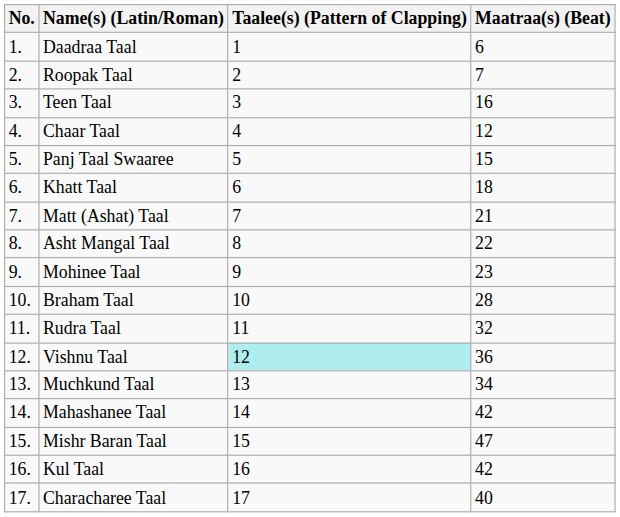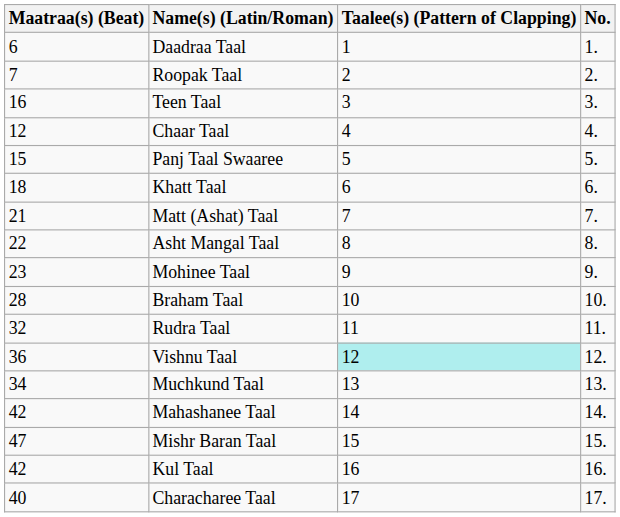 <table class="wikitable">
 <tr>
-<th>No.</th>
+<th>Maatraa(s) (Beat)</th>
 <th>Name(s) (Latin/Roman)</th>
 <th>Taalee(s) (Pattern of Clapping)</th>
-<th>Maatraa(s) (Beat)</th>
+<th>No.</th>
 </tr>
 <tr>
-<td>1.</td>
+<td>6</td>
 <td>Daadraa Taal</td>
 <td>1</td>
-<td>6</td>
+<td>1.</td>
 </tr>
 <tr>
-<td>2.</td>
+<td>7</td>
 <td>Roopak Taal</td>
 <td>2</td>
-<td>7</td>
+<td>2.</td>
 </tr>
 <tr>
-<td>3.</td>
+<td>16</td>
 <td>Teen Taal</td>
 <td>3</td>
-<td>16</td>
+<td>3.</td>
 </tr>
 <tr>
-<td>4.</td>
+<td>12</td>
 <td>Chaar Taal</td>
 <td>4</td>
-<td>12</td>
+<td>4.</td>
 </tr>
 <tr>
-<td>5.</td>
+<td>15</td>
 <td>Panj Taal Swaaree</td>
 <td>5</td>
-<td>15</td>
+<td>5.</td>
 </tr>
 <tr>
-<td>6.</td>
+<td>18</td>
 <td>Khatt Taal</td>
 <td>6</td>
-<td>18</td>
+<td>6.</td>
 </tr>
 <tr>
-<td>7.</td>
+<td>21</td>
 <td>Matt (Ashat) Taal</td>
 <td>7</td>
-<td>21</td>
+<td>7.</td>
 </tr>
 <tr>
-<td>8.</td>
+<td>22</td>
 <td>Asht Mangal Taal</td>
 <td>8</td>
-<td>22</td>
+<td>8.</td>
 </tr>
 <tr>
-<td>9.</td>
+<td>23</td>
 <td>Mohinee Taal</td>
 <td>9</td>
-<td>23</td>
+<td>9.</td>
 </tr>
 <tr>
-<td>10.</td>
+<td>28</td>
 <td>Braham Taal</td>
 <td>10</td>
-<td>28</td>
+<td>10.</td>
 </tr>
 <tr>
-<td>11.</td>
+<td>32</td>
 <td>Rudra Taal</td>
 <td>11</td>
-<td>32</td>
+<td>11.</td>
 </tr>
 <tr>
-<td>12.</td>
+<td>36</td>
 <td>Vishnu Taal</td>
 <td style="background: paleturquoise;">12</td>
-<td>36</td>
+<td>12.</td>
 </tr>
 <tr>
-<td>13.</td>
+<td>34</td>
 <td>Muchkund Taal</td>
 <td>13</td>
-<td>34</td>
+<td>13.</td>
 </tr>
 <tr>
-<td>14.</td>
+<td>42</td>
 <td>Mahashanee Taal</td>
 <td>14</td>
-<td>42</td>
+<td>14.</td>
 </tr>
 <tr>
-<td>15.</td>
+<td>47</td>
 <td>Mishr Baran Taal</td>
 <td>15</td>
-<td>47</td>
+<td>15.</td>
 </tr>
 <tr>
-<td>16.</td>
+<td>42</td>
 <td>Kul Taal</td>
 <td>16</td>
-<td>42</td>
+<td>16.</td>
 </tr>
 <tr>
-<td>17.</td>
+<td>40</td>
 <td>Characharee Taal</td>
 <td>17</td>
-<td>40</td>
+<td>17.</td>
 </tr>
 </table>
